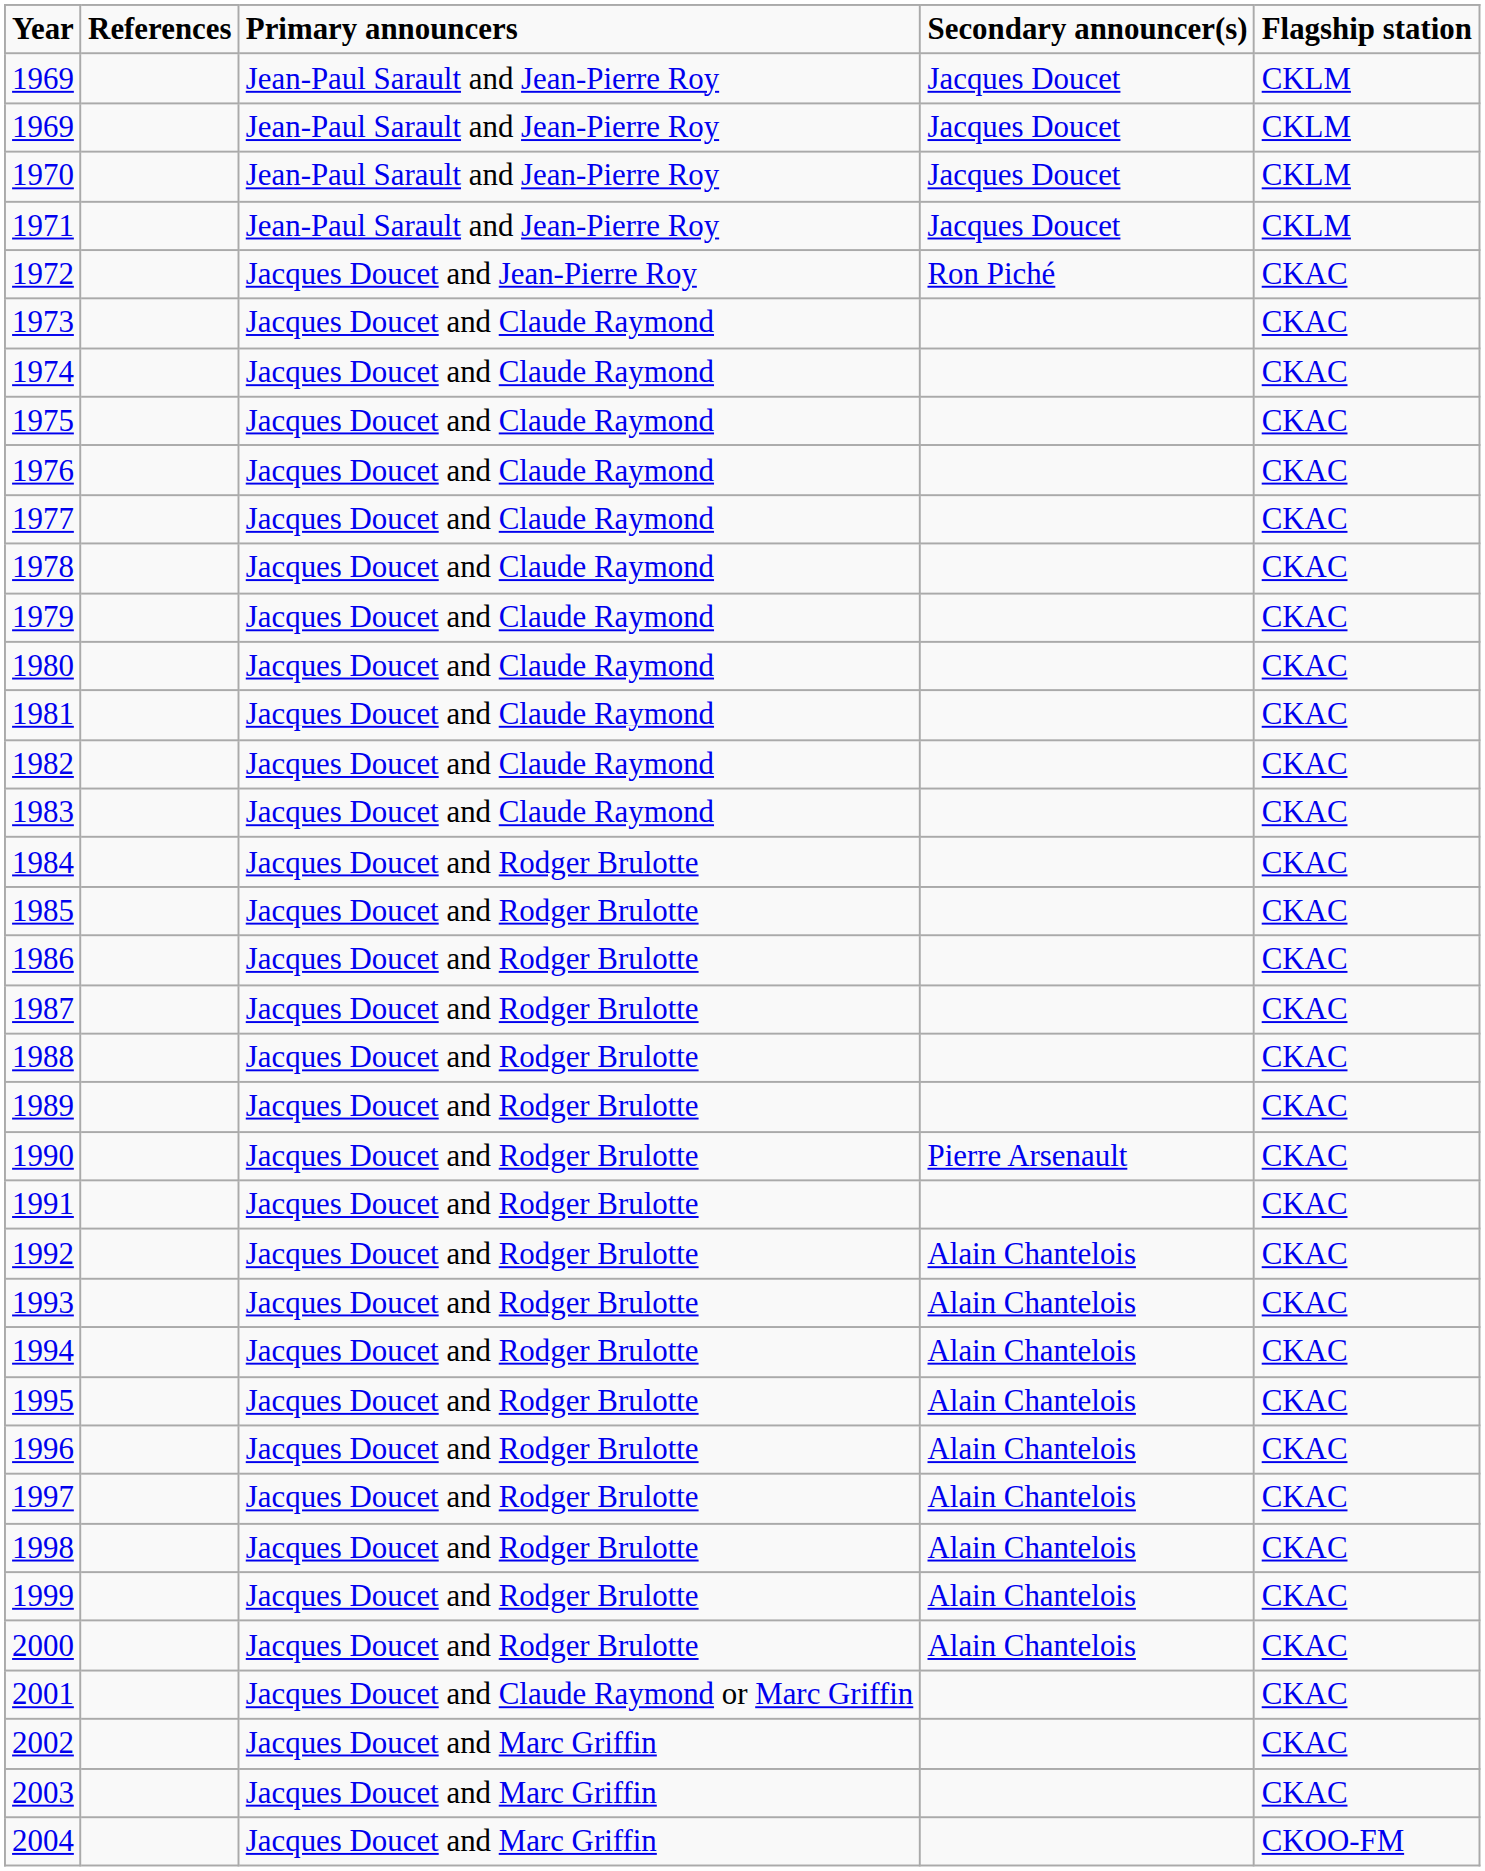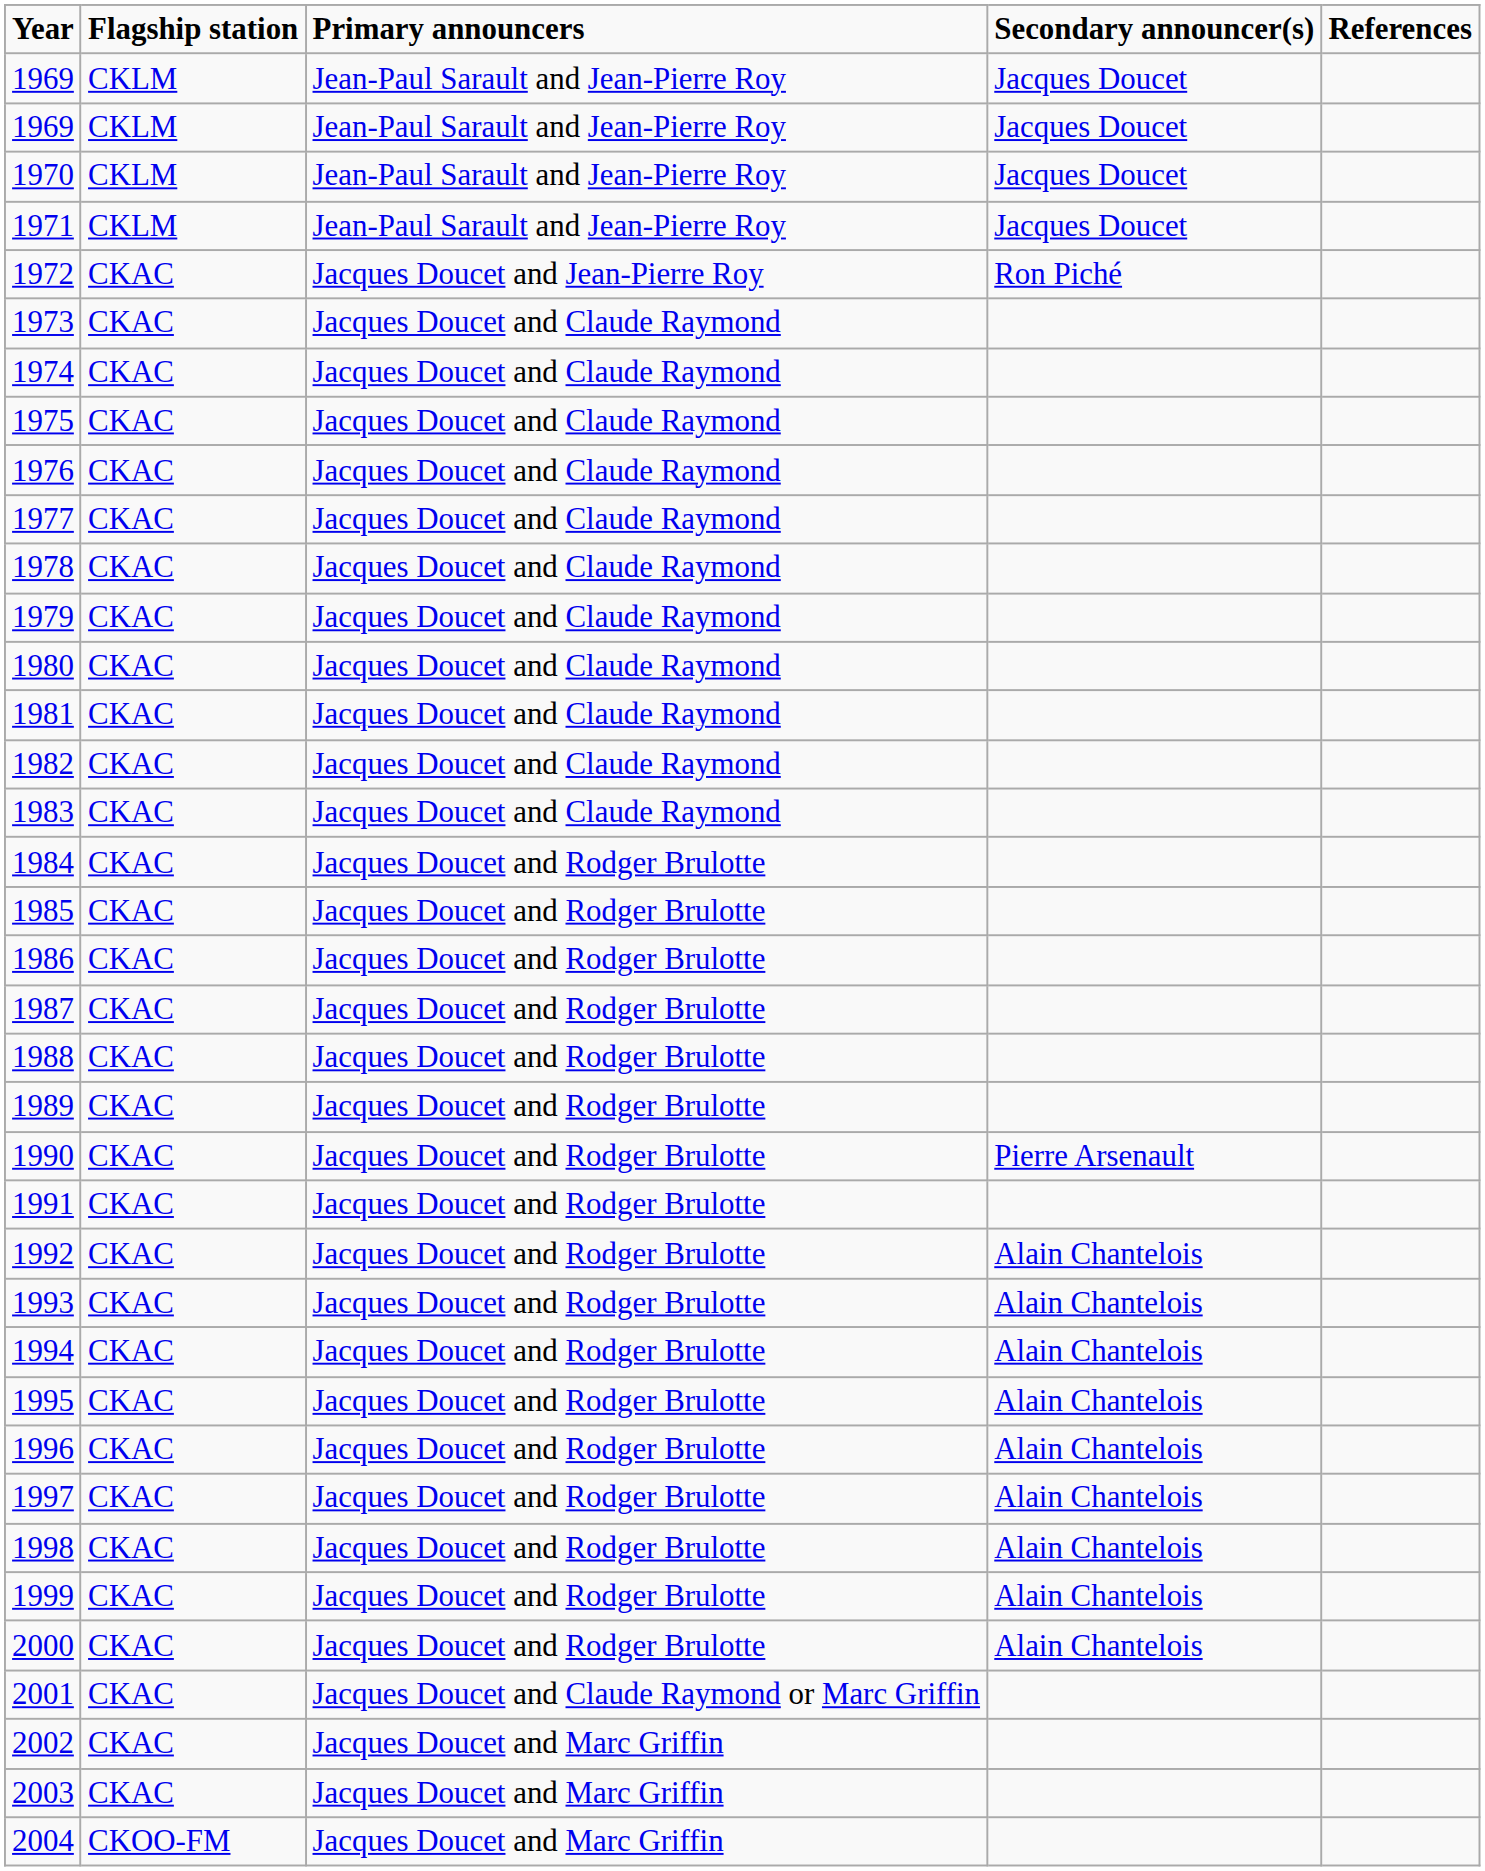 <table class="wikitable">
 <tr>
 <td><strong>Year</strong></td>
-<td><strong>References</strong></td>
+<td><strong>Flagship station</strong></td>
 <td><strong>Primary announcers</strong></td>
 <td><strong>Secondary announcer(s)</strong></td>
-<td><strong>Flagship station</strong></td>
+<td><strong>References</strong></td>
 </tr>
 <tr>
 <td><a href='#'>1969</a></td>
-<td></td>
+<td><a href='#'>CKLM</a></td>
 <td><a href='#'>Jean-Paul Sarault</a> and <a href='#'>Jean-Pierre Roy</a></td>
 <td><a href='#'>Jacques Doucet</a></td>
-<td><a href='#'>CKLM</a></td>
+<td></td>
 </tr>
 <tr>
 <td><a href='#'>1969</a></td>
-<td></td>
+<td><a href='#'>CKLM</a></td>
 <td><a href='#'>Jean-Paul Sarault</a> and <a href='#'>Jean-Pierre Roy</a></td>
 <td><a href='#'>Jacques Doucet</a></td>
-<td><a href='#'>CKLM</a></td>
+<td></td>
 </tr>
 <tr>
 <td><a href='#'>1970</a></td>
-<td></td>
+<td><a href='#'>CKLM</a></td>
 <td><a href='#'>Jean-Paul Sarault</a> and <a href='#'>Jean-Pierre Roy</a></td>
 <td><a href='#'>Jacques Doucet</a></td>
-<td><a href='#'>CKLM</a></td>
+<td></td>
 </tr>
 <tr>
 <td><a href='#'>1971</a></td>
-<td></td>
+<td><a href='#'>CKLM</a></td>
 <td><a href='#'>Jean-Paul Sarault</a> and <a href='#'>Jean-Pierre Roy</a></td>
 <td><a href='#'>Jacques Doucet</a></td>
-<td><a href='#'>CKLM</a></td>
+<td></td>
 </tr>
 <tr>
 <td><a href='#'>1972</a></td>
-<td></td>
+<td><a href='#'>CKAC</a></td>
 <td><a href='#'>Jacques Doucet</a> and <a href='#'>Jean-Pierre Roy</a></td>
 <td><a href='#'>Ron Piché</a></td>
-<td><a href='#'>CKAC</a></td>
+<td></td>
 </tr>
 <tr>
 <td><a href='#'>1973</a></td>
-<td></td>
+<td><a href='#'>CKAC</a></td>
 <td><a href='#'>Jacques Doucet</a> and <a href='#'>Claude Raymond</a></td>
 <td></td>
-<td><a href='#'>CKAC</a></td>
+<td></td>
 </tr>
 <tr>
 <td><a href='#'>1974</a></td>
-<td></td>
+<td><a href='#'>CKAC</a></td>
 <td><a href='#'>Jacques Doucet</a> and <a href='#'>Claude Raymond</a></td>
 <td></td>
-<td><a href='#'>CKAC</a></td>
+<td></td>
 </tr>
 <tr>
 <td><a href='#'>1975</a></td>
-<td></td>
+<td><a href='#'>CKAC</a></td>
 <td><a href='#'>Jacques Doucet</a> and <a href='#'>Claude Raymond</a></td>
 <td></td>
-<td><a href='#'>CKAC</a></td>
+<td></td>
 </tr>
 <tr>
 <td><a href='#'>1976</a></td>
-<td></td>
+<td><a href='#'>CKAC</a></td>
 <td><a href='#'>Jacques Doucet</a> and <a href='#'>Claude Raymond</a></td>
 <td></td>
-<td><a href='#'>CKAC</a></td>
+<td></td>
 </tr>
 <tr>
 <td><a href='#'>1977</a></td>
-<td></td>
+<td><a href='#'>CKAC</a></td>
 <td><a href='#'>Jacques Doucet</a> and <a href='#'>Claude Raymond</a></td>
 <td></td>
-<td><a href='#'>CKAC</a></td>
+<td></td>
 </tr>
 <tr>
 <td><a href='#'>1978</a></td>
-<td></td>
+<td><a href='#'>CKAC</a></td>
 <td><a href='#'>Jacques Doucet</a> and <a href='#'>Claude Raymond</a></td>
 <td></td>
-<td><a href='#'>CKAC</a></td>
+<td></td>
 </tr>
 <tr>
 <td><a href='#'>1979</a></td>
-<td></td>
+<td><a href='#'>CKAC</a></td>
 <td><a href='#'>Jacques Doucet</a> and <a href='#'>Claude Raymond</a></td>
 <td></td>
-<td><a href='#'>CKAC</a></td>
+<td></td>
 </tr>
 <tr>
 <td><a href='#'>1980</a></td>
-<td></td>
+<td><a href='#'>CKAC</a></td>
 <td><a href='#'>Jacques Doucet</a> and <a href='#'>Claude Raymond</a></td>
 <td></td>
-<td><a href='#'>CKAC</a></td>
+<td></td>
 </tr>
 <tr>
 <td><a href='#'>1981</a></td>
-<td></td>
+<td><a href='#'>CKAC</a></td>
 <td><a href='#'>Jacques Doucet</a> and <a href='#'>Claude Raymond</a></td>
 <td></td>
-<td><a href='#'>CKAC</a></td>
+<td></td>
 </tr>
 <tr>
 <td><a href='#'>1982</a></td>
-<td></td>
+<td><a href='#'>CKAC</a></td>
 <td><a href='#'>Jacques Doucet</a> and <a href='#'>Claude Raymond</a></td>
 <td></td>
-<td><a href='#'>CKAC</a></td>
+<td></td>
 </tr>
 <tr>
 <td><a href='#'>1983</a></td>
-<td></td>
+<td><a href='#'>CKAC</a></td>
 <td><a href='#'>Jacques Doucet</a> and <a href='#'>Claude Raymond</a></td>
 <td></td>
-<td><a href='#'>CKAC</a></td>
+<td></td>
 </tr>
 <tr>
 <td><a href='#'>1984</a></td>
-<td></td>
+<td><a href='#'>CKAC</a></td>
 <td><a href='#'>Jacques Doucet</a> and <a href='#'>Rodger Brulotte</a></td>
 <td></td>
-<td><a href='#'>CKAC</a></td>
+<td></td>
 </tr>
 <tr>
 <td><a href='#'>1985</a></td>
-<td></td>
+<td><a href='#'>CKAC</a></td>
 <td><a href='#'>Jacques Doucet</a> and <a href='#'>Rodger Brulotte</a></td>
 <td></td>
-<td><a href='#'>CKAC</a></td>
+<td></td>
 </tr>
 <tr>
 <td><a href='#'>1986</a></td>
-<td></td>
+<td><a href='#'>CKAC</a></td>
 <td><a href='#'>Jacques Doucet</a> and <a href='#'>Rodger Brulotte</a></td>
 <td></td>
-<td><a href='#'>CKAC</a></td>
+<td></td>
 </tr>
 <tr>
 <td><a href='#'>1987</a></td>
-<td></td>
+<td><a href='#'>CKAC</a></td>
 <td><a href='#'>Jacques Doucet</a> and <a href='#'>Rodger Brulotte</a></td>
 <td></td>
-<td><a href='#'>CKAC</a></td>
+<td></td>
 </tr>
 <tr>
 <td><a href='#'>1988</a></td>
-<td></td>
+<td><a href='#'>CKAC</a></td>
 <td><a href='#'>Jacques Doucet</a> and <a href='#'>Rodger Brulotte</a></td>
 <td></td>
-<td><a href='#'>CKAC</a></td>
+<td></td>
 </tr>
 <tr>
 <td><a href='#'>1989</a></td>
-<td></td>
+<td><a href='#'>CKAC</a></td>
 <td><a href='#'>Jacques Doucet</a> and <a href='#'>Rodger Brulotte</a></td>
 <td></td>
-<td><a href='#'>CKAC</a></td>
+<td></td>
 </tr>
 <tr>
 <td><a href='#'>1990</a></td>
-<td></td>
+<td><a href='#'>CKAC</a></td>
 <td><a href='#'>Jacques Doucet</a> and <a href='#'>Rodger Brulotte</a></td>
 <td><a href='#'>Pierre Arsenault</a></td>
-<td><a href='#'>CKAC</a></td>
+<td></td>
 </tr>
 <tr>
 <td><a href='#'>1991</a></td>
-<td></td>
+<td><a href='#'>CKAC</a></td>
 <td><a href='#'>Jacques Doucet</a> and <a href='#'>Rodger Brulotte</a></td>
 <td></td>
-<td><a href='#'>CKAC</a></td>
+<td></td>
 </tr>
 <tr>
 <td><a href='#'>1992</a></td>
-<td></td>
+<td><a href='#'>CKAC</a></td>
 <td><a href='#'>Jacques Doucet</a> and <a href='#'>Rodger Brulotte</a></td>
 <td><a href='#'>Alain Chantelois</a></td>
-<td><a href='#'>CKAC</a></td>
+<td></td>
 </tr>
 <tr>
 <td><a href='#'>1993</a></td>
-<td></td>
+<td><a href='#'>CKAC</a></td>
 <td><a href='#'>Jacques Doucet</a> and <a href='#'>Rodger Brulotte</a></td>
 <td><a href='#'>Alain Chantelois</a></td>
-<td><a href='#'>CKAC</a></td>
+<td></td>
 </tr>
 <tr>
 <td><a href='#'>1994</a></td>
-<td></td>
+<td><a href='#'>CKAC</a></td>
 <td><a href='#'>Jacques Doucet</a> and <a href='#'>Rodger Brulotte</a></td>
 <td><a href='#'>Alain Chantelois</a></td>
-<td><a href='#'>CKAC</a></td>
+<td></td>
 </tr>
 <tr>
 <td><a href='#'>1995</a></td>
-<td></td>
+<td><a href='#'>CKAC</a></td>
 <td><a href='#'>Jacques Doucet</a> and <a href='#'>Rodger Brulotte</a></td>
 <td><a href='#'>Alain Chantelois</a></td>
-<td><a href='#'>CKAC</a></td>
+<td></td>
 </tr>
 <tr>
 <td><a href='#'>1996</a></td>
-<td></td>
+<td><a href='#'>CKAC</a></td>
 <td><a href='#'>Jacques Doucet</a> and <a href='#'>Rodger Brulotte</a></td>
 <td><a href='#'>Alain Chantelois</a></td>
-<td><a href='#'>CKAC</a></td>
+<td></td>
 </tr>
 <tr>
 <td><a href='#'>1997</a></td>
-<td></td>
+<td><a href='#'>CKAC</a></td>
 <td><a href='#'>Jacques Doucet</a> and <a href='#'>Rodger Brulotte</a></td>
 <td><a href='#'>Alain Chantelois</a></td>
-<td><a href='#'>CKAC</a></td>
+<td></td>
 </tr>
 <tr>
 <td><a href='#'>1998</a></td>
-<td></td>
+<td><a href='#'>CKAC</a></td>
 <td><a href='#'>Jacques Doucet</a> and <a href='#'>Rodger Brulotte</a></td>
 <td><a href='#'>Alain Chantelois</a></td>
-<td><a href='#'>CKAC</a></td>
+<td></td>
 </tr>
 <tr>
 <td><a href='#'>1999</a></td>
-<td></td>
+<td><a href='#'>CKAC</a></td>
 <td><a href='#'>Jacques Doucet</a> and <a href='#'>Rodger Brulotte</a></td>
 <td><a href='#'>Alain Chantelois</a></td>
-<td><a href='#'>CKAC</a></td>
+<td></td>
 </tr>
 <tr>
 <td><a href='#'>2000</a></td>
-<td></td>
+<td><a href='#'>CKAC</a></td>
 <td><a href='#'>Jacques Doucet</a> and <a href='#'>Rodger Brulotte</a></td>
 <td><a href='#'>Alain Chantelois</a></td>
-<td><a href='#'>CKAC</a></td>
+<td></td>
 </tr>
 <tr>
 <td><a href='#'>2001</a></td>
-<td></td>
+<td><a href='#'>CKAC</a></td>
 <td><a href='#'>Jacques Doucet</a> and <a href='#'>Claude Raymond</a> or <a href='#'>Marc Griffin</a></td>
 <td></td>
-<td><a href='#'>CKAC</a></td>
+<td></td>
 </tr>
 <tr>
 <td><a href='#'>2002</a></td>
-<td></td>
+<td><a href='#'>CKAC</a></td>
 <td><a href='#'>Jacques Doucet</a> and <a href='#'>Marc Griffin</a></td>
 <td></td>
-<td><a href='#'>CKAC</a></td>
+<td></td>
 </tr>
 <tr>
 <td><a href='#'>2003</a></td>
-<td></td>
+<td><a href='#'>CKAC</a></td>
 <td><a href='#'>Jacques Doucet</a> and <a href='#'>Marc Griffin</a></td>
 <td></td>
-<td><a href='#'>CKAC</a></td>
+<td></td>
 </tr>
 <tr>
 <td><a href='#'>2004</a></td>
-<td></td>
+<td><a href='#'>CKOO-FM</a></td>
 <td><a href='#'>Jacques Doucet</a> and <a href='#'>Marc Griffin</a></td>
 <td></td>
-<td><a href='#'>CKOO-FM</a></td>
+<td></td>
 </tr>
 </table>
